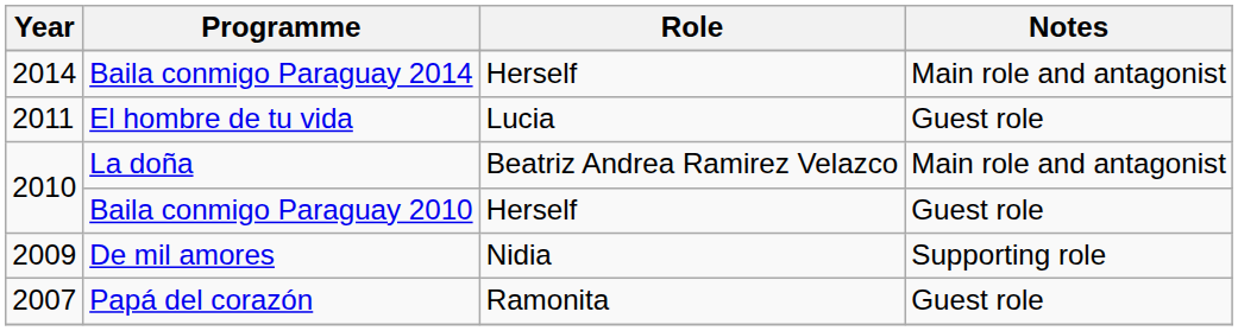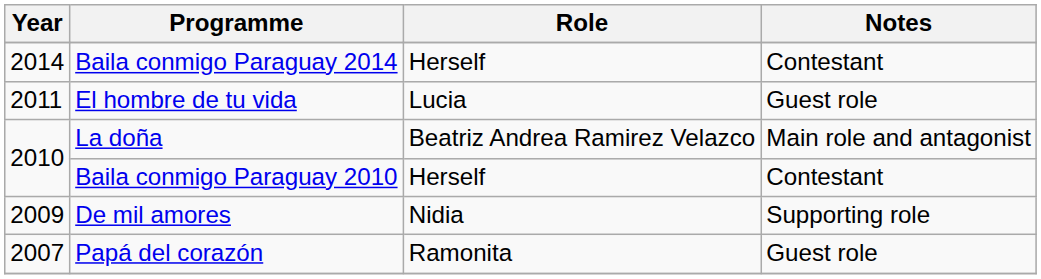 <table class="wikitable">
 <tr>
 <th>Year</th>
 <th>Programme</th>
 <th>Role</th>
 <th>Notes</th>
 </tr>
 <tr>
 </tr>
 <tr>
 </tr>
 <tr>
 <td>2014</td>
 <td><a href='#'>Baila conmigo Paraguay 2014</a></td>
 <td>Herself</td>
-<td>Main role and antagonist</td>
+<td>Contestant</td>
 </tr>
 <tr>
 <td>2011</td>
 <td><a href='#'>El hombre de tu vida</a></td>
 <td>Lucia</td>
 <td>Guest role</td>
 </tr>
 <tr>
 <td rowspan=2>2010</td>
 <td><a href='#'>La doña</a></td>
 <td>Beatriz Andrea Ramirez Velazco</td>
 <td>Main role and antagonist</td>
 </tr>
 <tr>
 <td><a href='#'>Baila conmigo Paraguay 2010</a></td>
 <td>Herself</td>
-<td>Guest role</td>
+<td>Contestant</td>
 </tr>
 <tr>
 <td>2009</td>
 <td><a href='#'>De mil amores</a></td>
 <td>Nidia</td>
 <td>Supporting role</td>
 </tr>
 <tr>
 <td>2007</td>
 <td><a href='#'>Papá del corazón</a></td>
 <td>Ramonita</td>
 <td>Guest role</td>
 </tr>
 <tr>
 </tr>
 </table>
